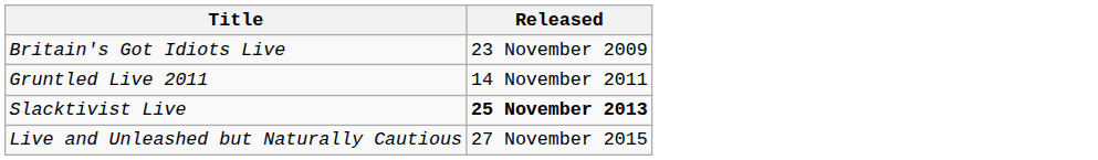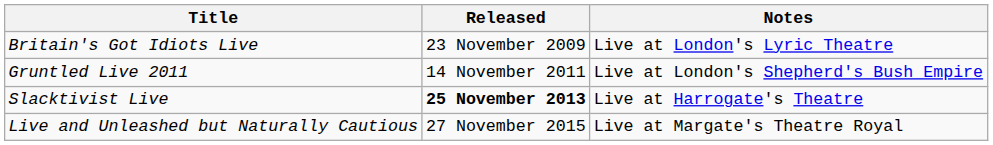 <table class="wikitable">
 <tr>
 <th>Title</th>
 <th>Released</th>
+<th>Notes</th>
 </tr>
 <tr>
 <td><em>Britain's Got Idiots Live</em></td>
 <td>23 November 2009</td>
+<td>Live at <a href='#'>London</a>'s <a href='#'>Lyric Theatre</a></td>
 </tr>
 <tr>
 <td><em>Gruntled Live 2011</em></td>
 <td>14 November 2011</td>
+<td>Live at London's <a href='#'>Shepherd's Bush Empire</a></td>
 </tr>
 <tr>
 <td><em>Slacktivist Live</em></td>
 <td><strong>25 November 2013</strong></td>
+<td>Live at <a href='#'>Harrogate</a>'s <a href='#'>Theatre</a></td>
 </tr>
 <tr>
 <td><em>Live and Unleashed but Naturally Cautious</em></td>
 <td>27 November 2015</td>
+<td>Live at Margate's Theatre Royal</td>
 </tr>
 </table>
